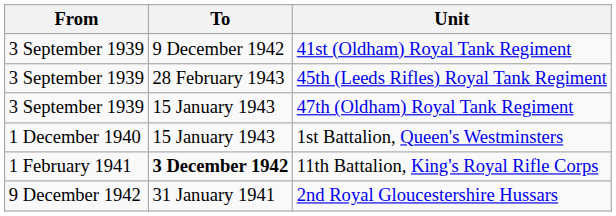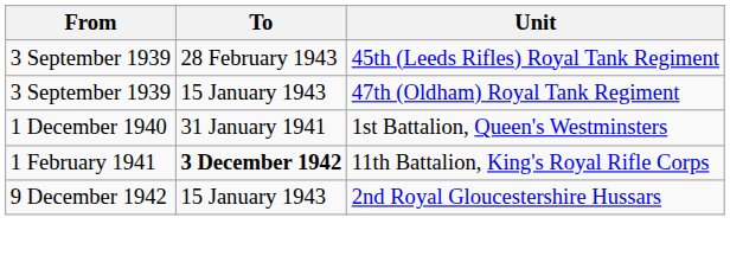 <table class="wikitable">
 <tr>
 <th>From</th>
 <th>To</th>
 <th>Unit</th>
-</tr>
-<tr>
-<td>3 September 1939</td>
-<td>9 December 1942</td>
-<td><a href='#'>41st (Oldham) Royal Tank Regiment</a></td>
 </tr>
 <tr>
 <td>3 September 1939</td>
 <td>28 February 1943</td>
 <td><a href='#'>45th (Leeds Rifles) Royal Tank Regiment</a></td>
 </tr>
 <tr>
 <td>3 September 1939</td>
 <td>15 January 1943</td>
 <td><a href='#'>47th (Oldham) Royal Tank Regiment</a></td>
 </tr>
 <tr>
 <td>1 December 1940</td>
-<td>15 January 1943</td>
+<td>31 January 1941</td>
 <td>1st Battalion, <a href='#'>Queen's Westminsters</a></td>
 </tr>
 <tr>
 <td>1 February 1941</td>
 <td><strong>3 December 1942</strong></td>
 <td>11th Battalion, <a href='#'>King's Royal Rifle Corps</a></td>
 </tr>
 <tr>
 <td>9 December 1942</td>
-<td>31 January 1941</td>
+<td>15 January 1943</td>
 <td><a href='#'>2nd Royal Gloucestershire Hussars</a></td>
 </tr>
 </table>
